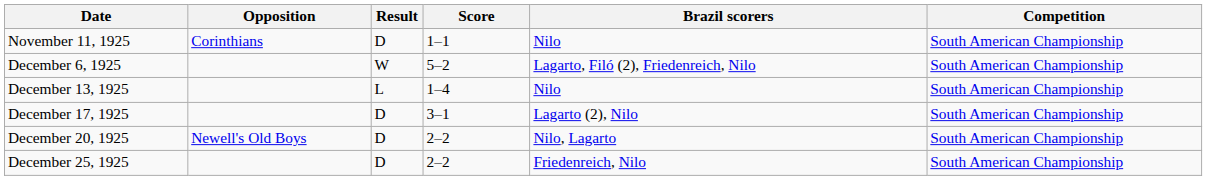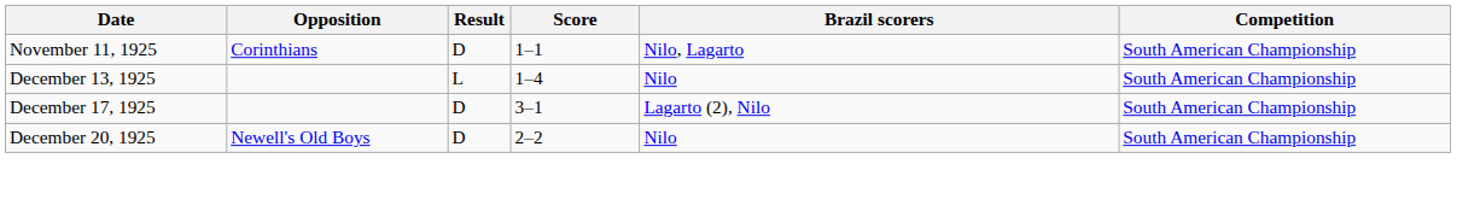 <table class="wikitable" style="text-align: left;">
 <tr>
 <th width=12%>Date</th>
 <th width=12%>Opposition</th>
 <th width=1%>Result</th>
 <th width=7%>Score</th>
 <th width=26%>Brazil scorers</th>
 <th width=18%>Competition</th>
 </tr>
 <tr>
 <td>November 11, 1925</td>
 <td> <a href='#'>Corinthians</a></td>
 <td>D</td>
 <td>1–1</td>
-<td><a href='#'>Nilo</a></td>
-<td><a href='#'>South American Championship</a></td>
-</tr>
-<tr>
-<td>December 6, 1925</td>
-<td></td>
-<td>W</td>
-<td>5–2</td>
-<td><a href='#'>Lagarto</a>, <a href='#'>Filó</a> (2), <a href='#'>Friedenreich</a>, <a href='#'>Nilo</a></td>
+<td><a href='#'>Nilo</a>, <a href='#'>Lagarto</a></td>
 <td><a href='#'>South American Championship</a></td>
 </tr>
 <tr>
 <td>December 13, 1925</td>
 <td></td>
 <td>L</td>
 <td>1–4</td>
 <td><a href='#'>Nilo</a></td>
 <td><a href='#'>South American Championship</a></td>
 </tr>
 <tr>
 <td>December 17, 1925</td>
 <td></td>
 <td>D</td>
 <td>3–1</td>
 <td><a href='#'>Lagarto</a> (2), <a href='#'>Nilo</a></td>
 <td><a href='#'>South American Championship</a></td>
 </tr>
 <tr>
 <td>December 20, 1925</td>
 <td> <a href='#'>Newell's Old Boys</a></td>
 <td>D</td>
 <td>2–2</td>
-<td><a href='#'>Nilo</a>, <a href='#'>Lagarto</a></td>
-<td><a href='#'>South American Championship</a></td>
-</tr>
-<tr>
-<td>December 25, 1925</td>
-<td></td>
-<td>D</td>
-<td>2–2</td>
-<td><a href='#'>Friedenreich</a>, <a href='#'>Nilo</a></td>
+<td><a href='#'>Nilo</a></td>
 <td><a href='#'>South American Championship</a></td>
 </tr>
 </table>
